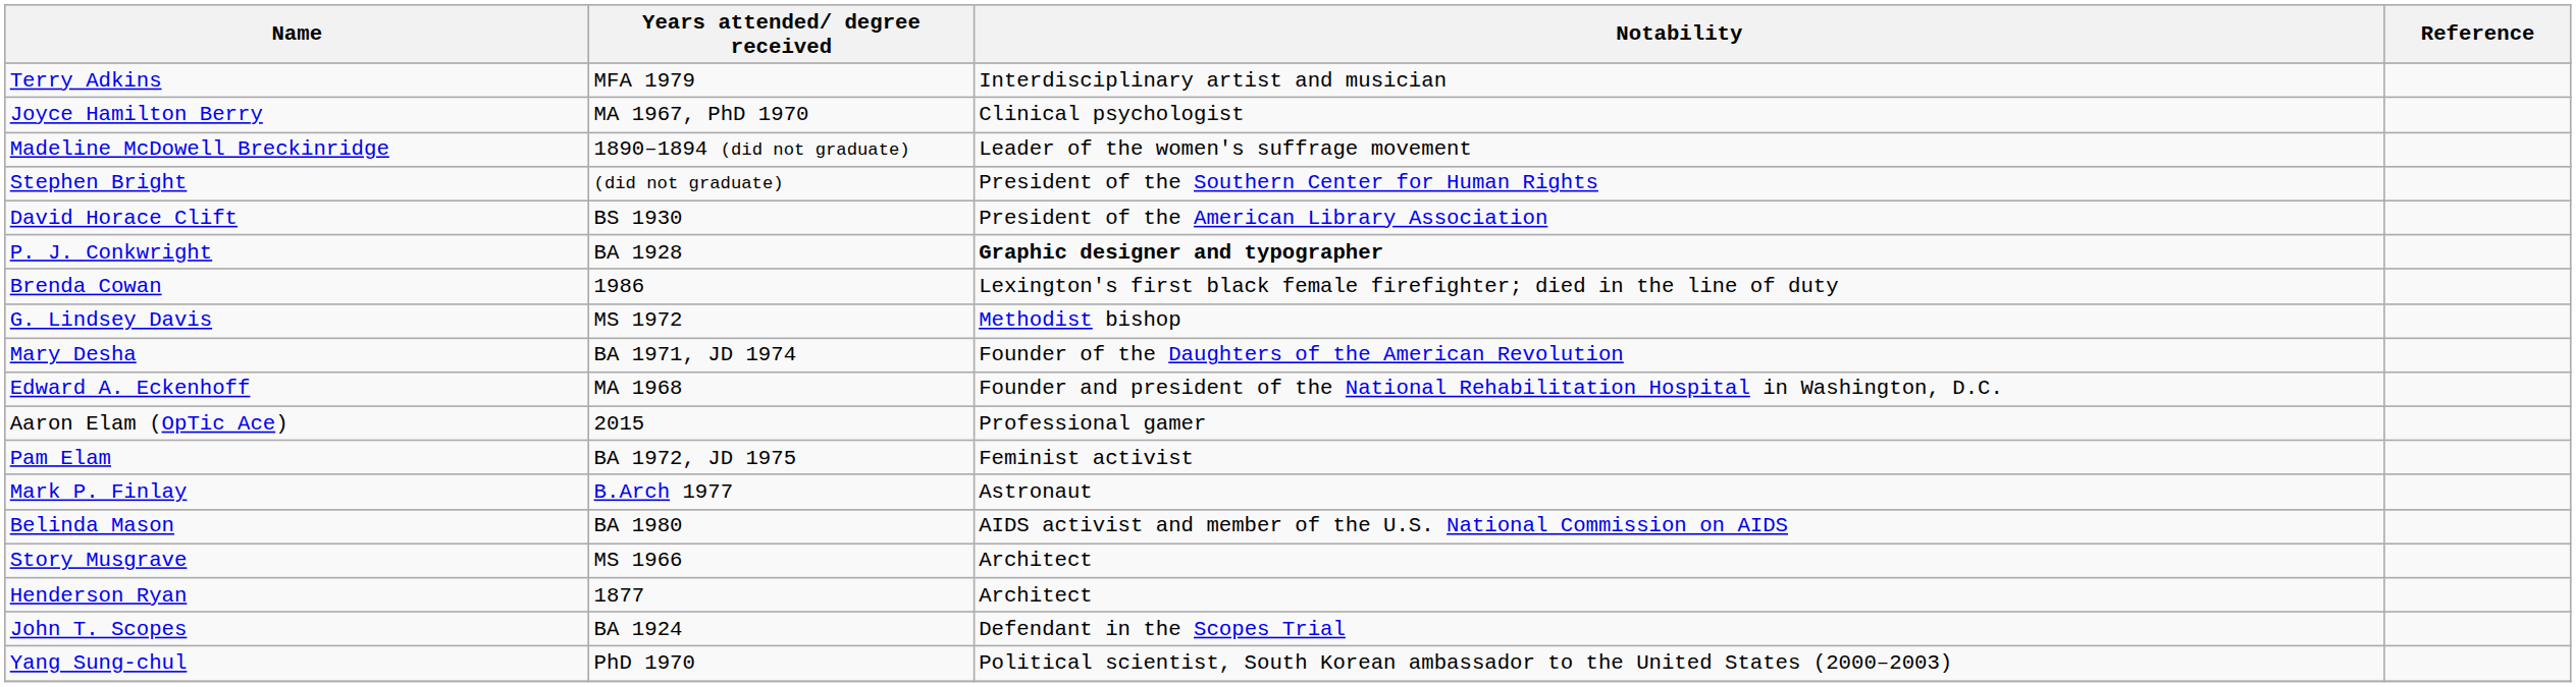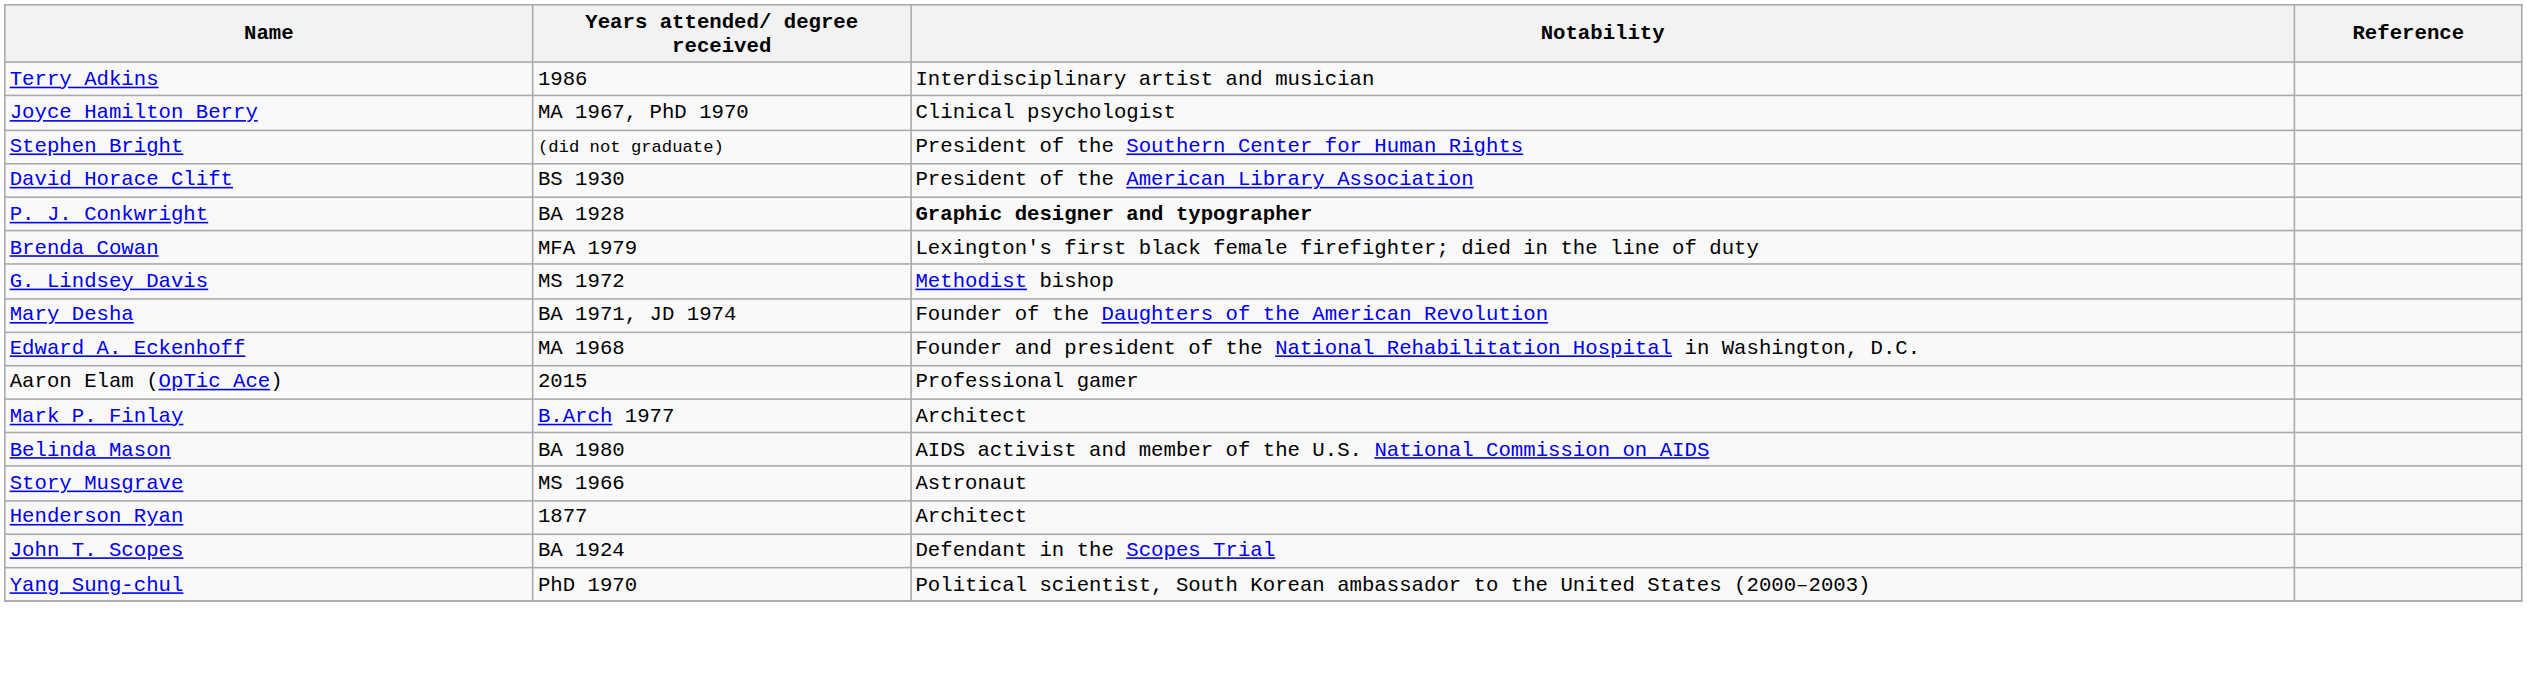 <table width="100%" class="wikitable sortable">
 <tr>
 <th style="width:*;">Name</th>
 <th style="width:15%;">Years attended/ degree received</th>
 <th style="width:55%;" class="unsortable">Notability</th>
 <th style="width:*;" class="unsortable">Reference</th>
 </tr>
 <tr>
 <td><a href='#'>Terry Adkins</a></td>
-<td>MFA 1979</td>
+<td>1986</td>
 <td>Interdisciplinary artist and musician</td>
 <td></td>
 </tr>
 <tr>
 <td><a href='#'>Joyce Hamilton Berry</a></td>
 <td>MA 1967, PhD 1970</td>
 <td>Clinical psychologist</td>
-<td></td>
-</tr>
-<tr>
-<td><a href='#'>Madeline McDowell Breckinridge</a></td>
-<td>1890–1894 <small>(did not graduate)</small></td>
-<td>Leader of the women's suffrage movement</td>
 <td></td>
 </tr>
 <tr>
 <td><a href='#'>Stephen Bright</a></td>
 <td><small>(did not graduate)</small></td>
 <td>President of the <a href='#'>Southern Center for Human Rights</a></td>
 <td></td>
 </tr>
 <tr>
 <td><a href='#'>David Horace Clift</a></td>
 <td>BS 1930</td>
 <td>President of the <a href='#'>American Library Association</a></td>
 <td></td>
 </tr>
 <tr>
 <td><a href='#'>P. J. Conkwright</a></td>
 <td>BA 1928</td>
 <td><strong>Graphic designer and typographer</strong></td>
 <td></td>
 </tr>
 <tr>
 <td><a href='#'>Brenda Cowan</a></td>
-<td>1986</td>
+<td>MFA 1979</td>
 <td>Lexington's first black female firefighter; died in the line of duty</td>
 <td></td>
 </tr>
 <tr>
 <td><a href='#'>G. Lindsey Davis</a></td>
 <td>MS 1972</td>
 <td><a href='#'>Methodist</a> bishop</td>
 <td></td>
 </tr>
 <tr>
 <td><a href='#'>Mary Desha</a></td>
 <td>BA 1971, JD 1974</td>
 <td>Founder of the <a href='#'>Daughters of the American Revolution</a></td>
 <td></td>
 </tr>
 <tr>
 <td><a href='#'>Edward A. Eckenhoff</a></td>
 <td>MA 1968</td>
 <td>Founder and president of the <a href='#'>National Rehabilitation Hospital</a> in Washington, D.C.</td>
 <td></td>
 </tr>
 <tr>
 <td>Aaron Elam (<a href='#'>OpTic Ace</a>)</td>
 <td>2015</td>
 <td>Professional gamer</td>
 <td></td>
 </tr>
 <tr>
-<td><a href='#'>Pam Elam</a></td>
-<td>BA 1972, JD 1975</td>
-<td>Feminist activist</td>
-<td></td>
-</tr>
-<tr>
 <td><a href='#'>Mark P. Finlay</a></td>
 <td><a href='#'>B.Arch</a> 1977</td>
-<td>Astronaut</td>
+<td>Architect</td>
 <td></td>
 </tr>
 <tr>
 <td><a href='#'>Belinda Mason</a></td>
 <td>BA 1980</td>
 <td>AIDS activist and member of the U.S. <a href='#'>National Commission on AIDS</a></td>
 <td></td>
 </tr>
 <tr>
 <td><a href='#'>Story Musgrave</a></td>
 <td>MS 1966</td>
-<td>Architect</td>
+<td>Astronaut</td>
 <td></td>
 </tr>
 <tr>
 <td><a href='#'>Henderson Ryan</a></td>
 <td>1877</td>
 <td>Architect</td>
 <td></td>
 </tr>
 <tr>
 <td><a href='#'>John T. Scopes</a></td>
 <td>BA 1924</td>
 <td>Defendant in the <a href='#'>Scopes Trial</a></td>
 <td></td>
 </tr>
 <tr>
 <td><a href='#'>Yang Sung-chul</a></td>
 <td>PhD 1970</td>
 <td>Political scientist, South Korean ambassador to the United States (2000–2003)</td>
 <td></td>
 </tr>
 <tr>
 </tr>
 </table>
